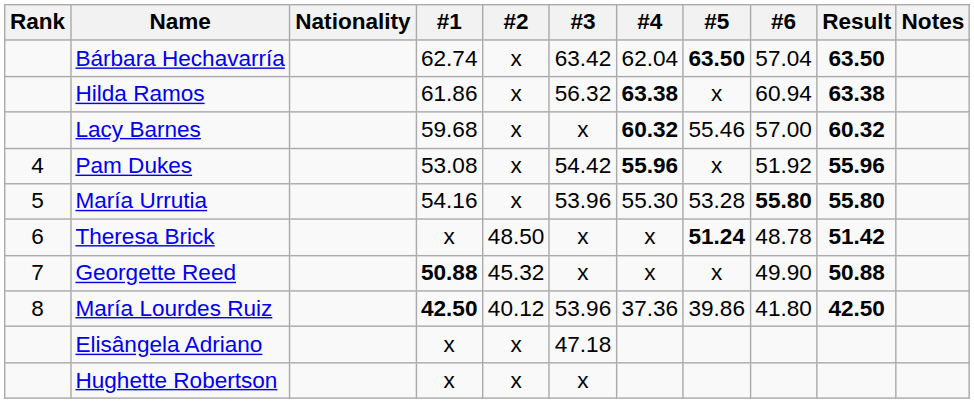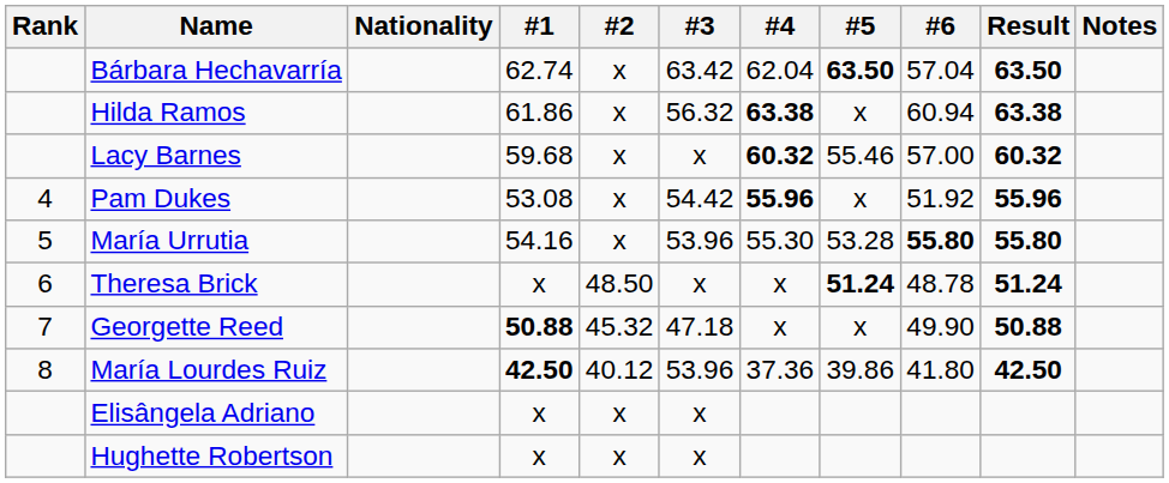 <table class="wikitable sortable" style="text-align:center">
 <tr>
 <th>Rank</th>
 <th>Name</th>
 <th>Nationality</th>
 <th>#1</th>
 <th>#2</th>
 <th>#3</th>
 <th>#4</th>
 <th>#5</th>
 <th>#6</th>
 <th>Result</th>
 <th>Notes</th>
 </tr>
 <tr>
 <td></td>
 <td align=left><a href='#'>Bárbara Hechavarría</a></td>
 <td align=left></td>
 <td>62.74</td>
 <td>x</td>
 <td>63.42</td>
 <td>62.04</td>
 <td><strong>63.50</strong></td>
 <td>57.04</td>
 <td><strong>63.50</strong></td>
 <td></td>
 </tr>
 <tr>
 <td></td>
 <td align=left><a href='#'>Hilda Ramos</a></td>
 <td align=left></td>
 <td>61.86</td>
 <td>x</td>
 <td>56.32</td>
 <td><strong>63.38</strong></td>
 <td>x</td>
 <td>60.94</td>
 <td><strong>63.38</strong></td>
 <td></td>
 </tr>
 <tr>
 <td></td>
 <td align=left><a href='#'>Lacy Barnes</a></td>
 <td align=left></td>
 <td>59.68</td>
 <td>x</td>
 <td>x</td>
 <td><strong>60.32</strong></td>
 <td>55.46</td>
 <td>57.00</td>
 <td><strong>60.32</strong></td>
 <td></td>
 </tr>
 <tr>
 <td>4</td>
 <td align=left><a href='#'>Pam Dukes</a></td>
 <td align=left></td>
 <td>53.08</td>
 <td>x</td>
 <td>54.42</td>
 <td><strong>55.96</strong></td>
 <td>x</td>
 <td>51.92</td>
 <td><strong>55.96</strong></td>
 <td></td>
 </tr>
 <tr>
 <td>5</td>
 <td align=left><a href='#'>María Urrutia</a></td>
 <td align=left></td>
 <td>54.16</td>
 <td>x</td>
 <td>53.96</td>
 <td>55.30</td>
 <td>53.28</td>
 <td><strong>55.80</strong></td>
 <td><strong>55.80</strong></td>
 <td></td>
 </tr>
 <tr>
 <td>6</td>
 <td align=left><a href='#'>Theresa Brick</a></td>
 <td align=left></td>
 <td>x</td>
 <td>48.50</td>
 <td>x</td>
 <td>x</td>
 <td><strong>51.24</strong></td>
 <td>48.78</td>
-<td><strong>51.42</strong></td>
+<td><strong>51.24</strong></td>
 <td></td>
 </tr>
 <tr>
 <td>7</td>
 <td align=left><a href='#'>Georgette Reed</a></td>
 <td align=left></td>
 <td><strong>50.88</strong></td>
 <td>45.32</td>
-<td>x</td>
+<td>47.18</td>
 <td>x</td>
 <td>x</td>
 <td>49.90</td>
 <td><strong>50.88</strong></td>
 <td></td>
 </tr>
 <tr>
 <td>8</td>
 <td align=left><a href='#'>María Lourdes Ruiz</a></td>
 <td align=left></td>
 <td><strong>42.50</strong></td>
 <td>40.12</td>
 <td>53.96</td>
 <td>37.36</td>
 <td>39.86</td>
 <td>41.80</td>
 <td><strong>42.50</strong></td>
 <td></td>
 </tr>
 <tr>
 <td></td>
 <td align=left><a href='#'>Elisângela Adriano</a></td>
 <td align=left></td>
 <td>x</td>
 <td>x</td>
-<td>47.18</td>
+<td>x</td>
 <td></td>
 <td></td>
 <td></td>
 <td><strong></strong></td>
 <td></td>
 </tr>
 <tr>
 <td></td>
 <td align=left><a href='#'>Hughette Robertson</a></td>
 <td align=left></td>
 <td>x</td>
 <td>x</td>
 <td>x</td>
 <td></td>
 <td></td>
 <td></td>
 <td><strong></strong></td>
 <td></td>
 </tr>
 </table>
